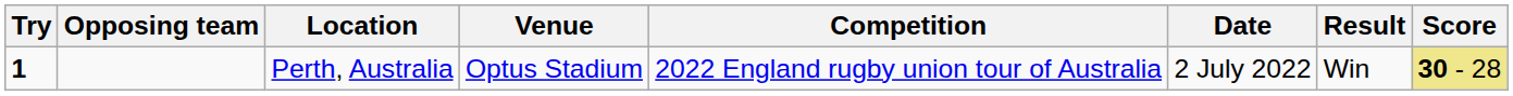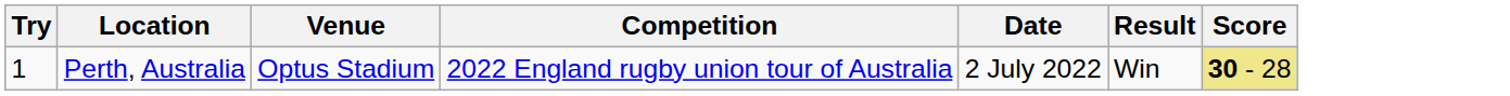 <table class="wikitable" style="font-size:100%">
 <tr>
 <th>Try</th>
-<th>Opposing team</th>
 <th>Location</th>
 <th>Venue</th>
 <th>Competition</th>
 <th>Date</th>
 <th>Result</th>
 <th>Score</th>
 </tr>
 <tr>
-<td><strong>1</strong></td>
-<td></td>
+<td>1</td>
 <td><a href='#'>Perth</a>, <a href='#'>Australia</a></td>
 <td><a href='#'>Optus Stadium</a></td>
 <td><a href='#'>2022 England rugby union tour of Australia</a></td>
 <td>2 July 2022</td>
 <td>Win</td>
 <td style="background: khaki;"><strong>30</strong> - 28</td>
 </tr>
 </table>
